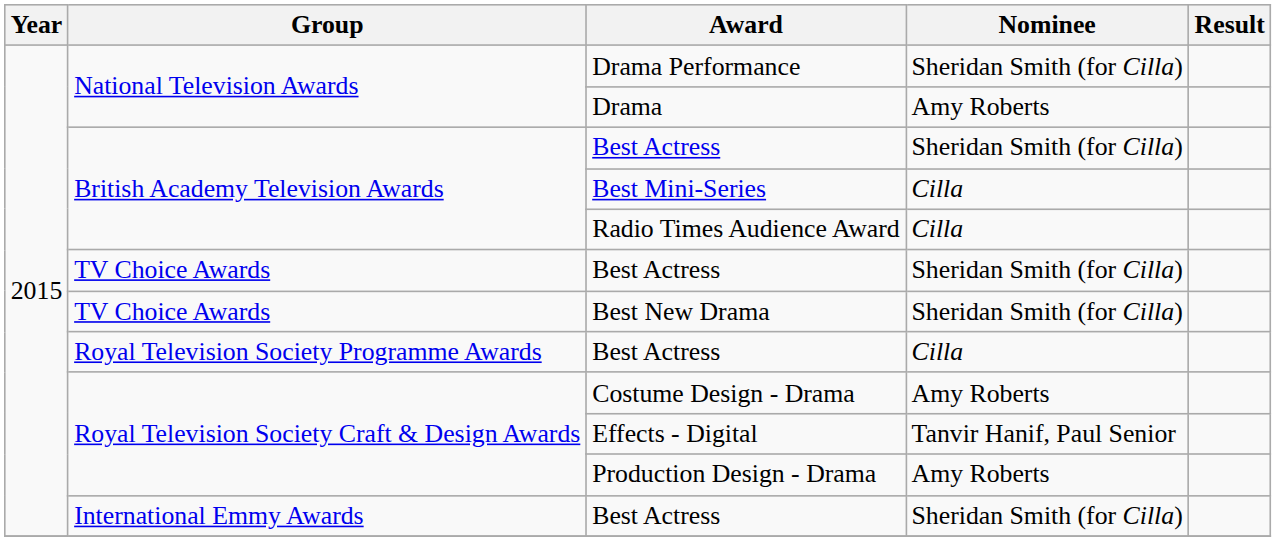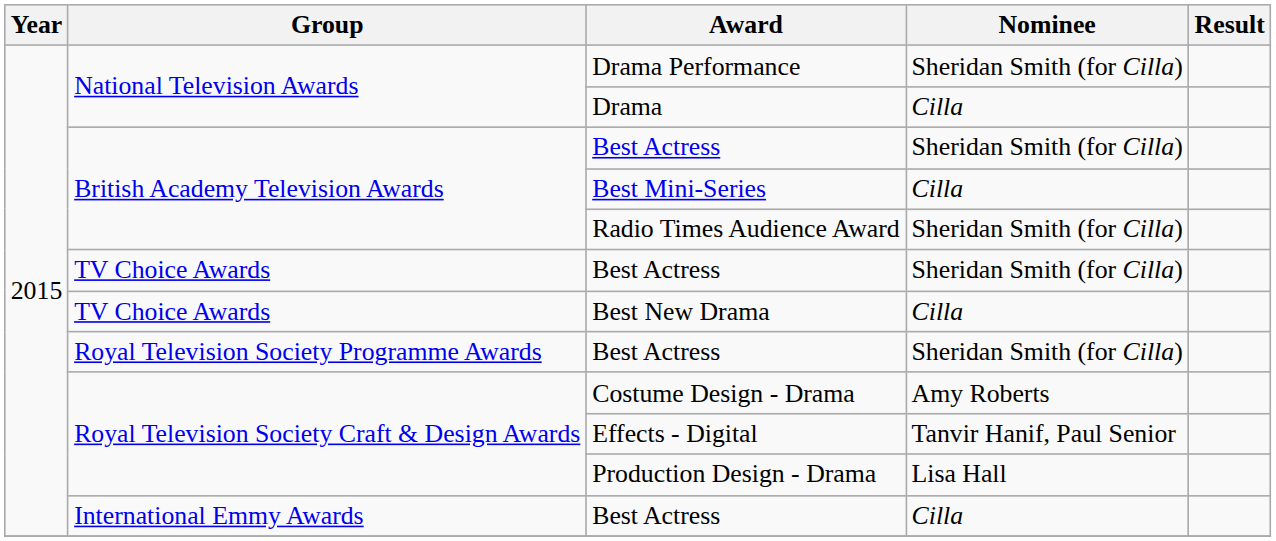 <table class="wikitable">
 <tr>
 <th>Year</th>
 <th>Group</th>
 <th>Award</th>
 <th>Nominee</th>
 <th>Result</th>
 </tr>
 <tr>
 <td rowspan="12">2015</td>
 <td rowspan="2"><a href='#'>National Television Awards</a></td>
 <td>Drama Performance</td>
 <td>Sheridan Smith (for <em>Cilla</em>)</td>
 <td></td>
 </tr>
 <tr>
 <td>Drama</td>
-<td>Amy Roberts</td>
+<td><em>Cilla</em></td>
 <td></td>
 </tr>
 <tr>
 <td rowspan="3"><a href='#'>British Academy Television Awards</a></td>
 <td><a href='#'>Best Actress</a></td>
 <td>Sheridan Smith (for <em>Cilla</em>)</td>
 <td></td>
 </tr>
 <tr>
 <td><a href='#'>Best Mini-Series</a></td>
 <td><em>Cilla</em></td>
 <td></td>
 </tr>
 <tr>
 <td>Radio Times Audience Award</td>
-<td><em>Cilla</em></td>
+<td>Sheridan Smith (for <em>Cilla</em>)</td>
 <td></td>
 </tr>
 <tr>
 <td><a href='#'>TV Choice Awards</a></td>
 <td>Best Actress</td>
 <td>Sheridan Smith (for <em>Cilla</em>)</td>
 <td></td>
 </tr>
 <tr>
 <td><a href='#'>TV Choice Awards</a></td>
 <td>Best New Drama</td>
-<td>Sheridan Smith (for <em>Cilla</em>)</td>
+<td><em>Cilla</em></td>
 <td></td>
 </tr>
 <tr>
 <td><a href='#'>Royal Television Society Programme Awards</a></td>
 <td>Best Actress</td>
-<td><em>Cilla</em></td>
+<td>Sheridan Smith (for <em>Cilla</em>)</td>
 <td></td>
 </tr>
 <tr>
 <td rowspan="3"><a href='#'>Royal Television Society Craft & Design Awards</a></td>
 <td>Costume Design - Drama</td>
 <td>Amy Roberts</td>
 <td></td>
 </tr>
 <tr>
 <td>Effects - Digital</td>
 <td>Tanvir Hanif, Paul Senior</td>
 <td></td>
 </tr>
 <tr>
 <td>Production Design - Drama</td>
-<td>Amy Roberts</td>
+<td>Lisa Hall</td>
 <td></td>
 </tr>
 <tr>
 <td><a href='#'>International Emmy Awards</a></td>
 <td>Best Actress</td>
-<td>Sheridan Smith (for <em>Cilla</em>)</td>
+<td><em>Cilla</em></td>
 <td></td>
 </tr>
 <tr>
 </tr>
 </table>
